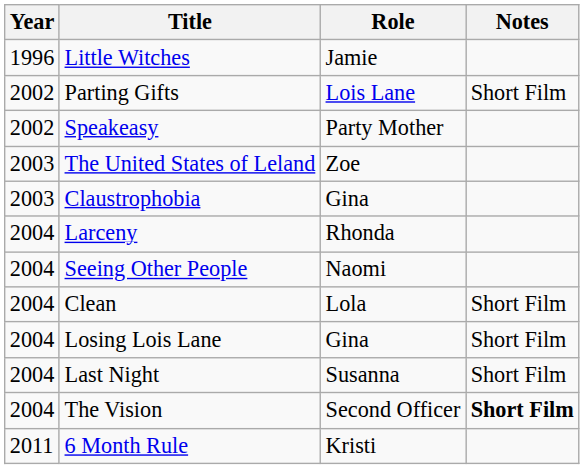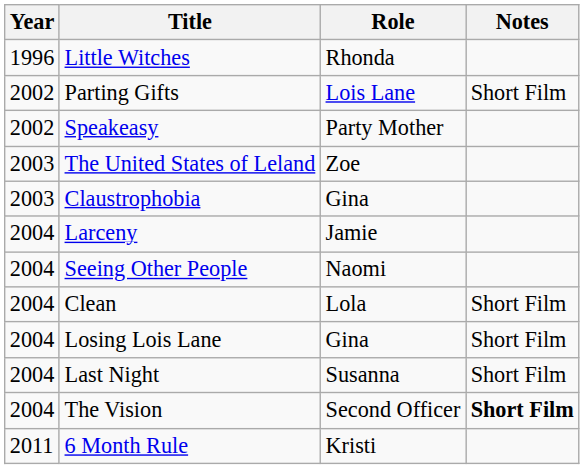 <table class="wikitable">
 <tr>
 <th>Year</th>
 <th>Title</th>
 <th>Role</th>
 <th>Notes</th>
 </tr>
 <tr>
 <td>1996</td>
 <td><a href='#'>Little Witches</a></td>
-<td>Jamie</td>
+<td>Rhonda</td>
 <td></td>
 </tr>
 <tr>
 <td>2002</td>
 <td>Parting Gifts</td>
 <td><a href='#'>Lois Lane</a></td>
 <td>Short Film</td>
 </tr>
 <tr>
 <td>2002</td>
 <td><a href='#'>Speakeasy</a></td>
 <td>Party Mother</td>
 <td></td>
 </tr>
 <tr>
 <td>2003</td>
 <td><a href='#'>The United States of Leland</a></td>
 <td>Zoe</td>
 <td></td>
 </tr>
 <tr>
 <td>2003</td>
 <td><a href='#'>Claustrophobia</a></td>
 <td>Gina</td>
 <td></td>
 </tr>
 <tr>
 <td>2004</td>
 <td><a href='#'>Larceny</a></td>
-<td>Rhonda</td>
+<td>Jamie</td>
 <td></td>
 </tr>
 <tr>
 <td>2004</td>
 <td><a href='#'>Seeing Other People</a></td>
 <td>Naomi</td>
 <td></td>
 </tr>
 <tr>
 <td>2004</td>
 <td>Clean</td>
 <td>Lola</td>
 <td>Short Film</td>
 </tr>
 <tr>
 <td>2004</td>
 <td>Losing Lois Lane</td>
 <td>Gina</td>
 <td>Short Film</td>
 </tr>
 <tr>
 <td>2004</td>
 <td>Last Night</td>
 <td>Susanna</td>
 <td>Short Film</td>
 </tr>
 <tr>
 <td>2004</td>
 <td>The Vision</td>
 <td>Second Officer</td>
 <td><strong>Short Film</strong></td>
 </tr>
 <tr>
 <td>2011</td>
 <td><a href='#'>6 Month Rule</a></td>
 <td>Kristi</td>
 <td></td>
 </tr>
 </table>
